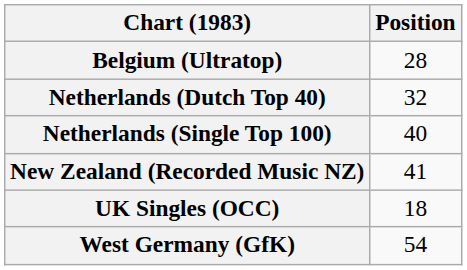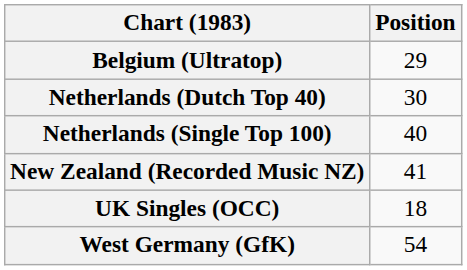 <table class="wikitable sortable plainrowheaders" style="text-align:center">
 <tr>
 <th>Chart (1983)</th>
 <th>Position</th>
 </tr>
 <tr>
 <th scope="row">Belgium (Ultratop)</th>
-<td>28</td>
+<td>29</td>
 </tr>
 <tr>
 <th scope="row">Netherlands (Dutch Top 40)</th>
-<td>32</td>
+<td>30</td>
 </tr>
 <tr>
 <th scope="row">Netherlands (Single Top 100)</th>
 <td>40</td>
 </tr>
 <tr>
 <th scope="row">New Zealand (Recorded Music NZ)</th>
 <td>41</td>
 </tr>
 <tr>
 <th scope="row">UK Singles (OCC)</th>
 <td>18</td>
 </tr>
 <tr>
 <th scope="row">West Germany (GfK)</th>
 <td>54</td>
 </tr>
 </table>
